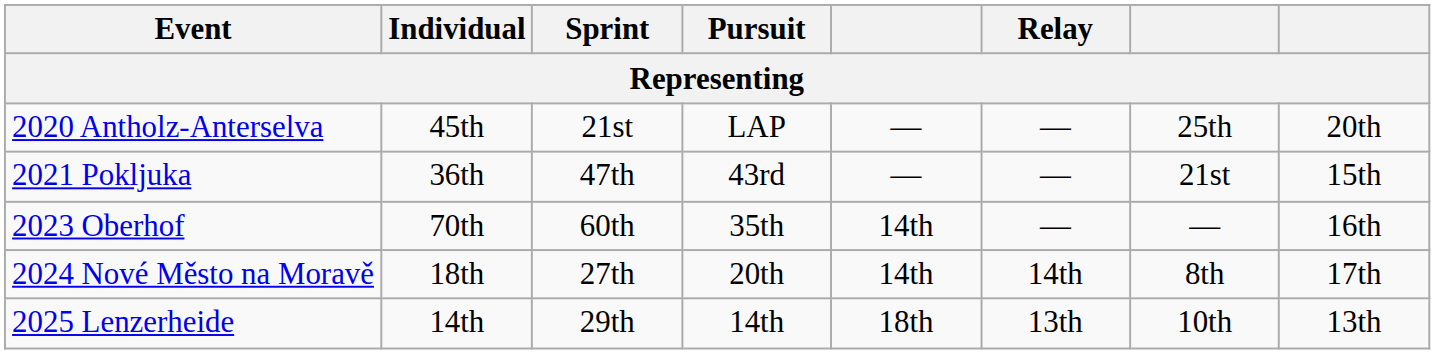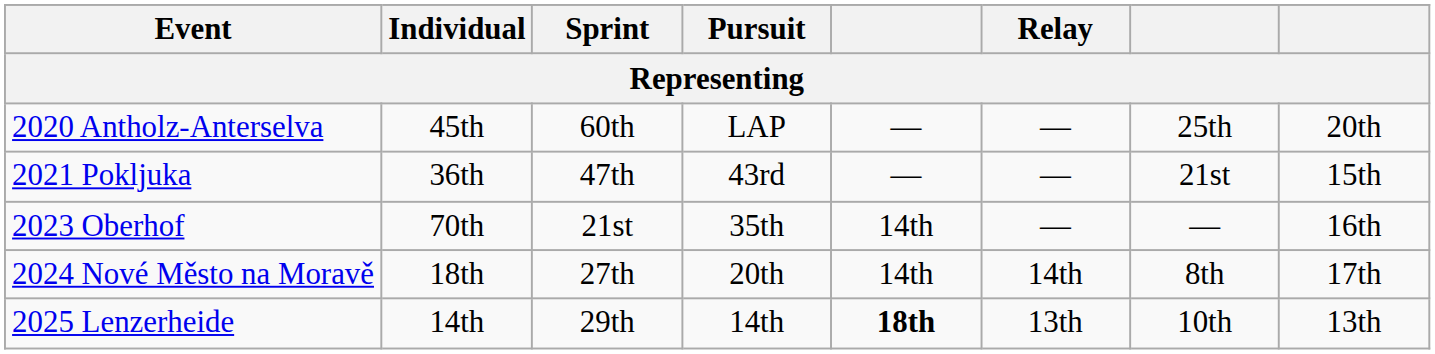 <table class="wikitable" style="text-align: center;">
 <tr>
 <th>Event</th>
 <th style="width:70px;">Individual</th>
 <th style="width:70px;">Sprint</th>
 <th style="width:70px;">Pursuit</th>
 <th style="width:70px;"></th>
 <th style="width:70px;">Relay</th>
 <th style="width:70px;"></th>
 <th style="width:70px;"></th>
 </tr>
 <tr>
 <th colspan=8>Representing </th>
 </tr>
 <tr>
 <td align=left> <a href='#'>2020 Antholz-Anterselva</a></td>
 <td>45th</td>
-<td>21st</td>
+<td>60th</td>
 <td>LAP</td>
 <td>—</td>
 <td>—</td>
 <td>25th</td>
 <td>20th</td>
 </tr>
 <tr>
 <td align=left> <a href='#'>2021 Pokljuka</a></td>
 <td>36th</td>
 <td>47th</td>
 <td>43rd</td>
 <td>—</td>
 <td>—</td>
 <td>21st</td>
 <td>15th</td>
 </tr>
 <tr>
 <td align=left> <a href='#'>2023 Oberhof</a></td>
 <td>70th</td>
-<td>60th</td>
+<td>21st</td>
 <td>35th</td>
 <td>14th</td>
 <td>—</td>
 <td>—</td>
 <td>16th</td>
 </tr>
 <tr>
 <td align=left> <a href='#'>2024 Nové Město na Moravě</a></td>
 <td>18th</td>
 <td>27th</td>
 <td>20th</td>
 <td>14th</td>
 <td>14th</td>
 <td>8th</td>
 <td>17th</td>
 </tr>
 <tr>
 <td align="left"> <a href='#'>2025 Lenzerheide</a></td>
 <td>14th</td>
 <td>29th</td>
 <td>14th</td>
-<td>18th</td>
+<td><strong>18th</strong></td>
 <td>13th</td>
 <td>10th</td>
 <td>13th</td>
 </tr>
 </table>
